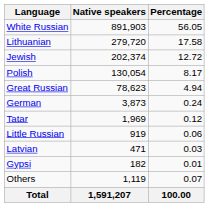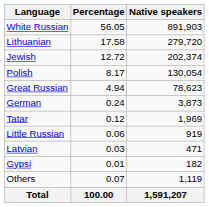 <table class="wikitable sortable">
 <tr>
 <th>Language</th>
+<th>Percentage</th>
 <th>Native speakers</th>
-<th>Percentage</th>
 </tr>
 <tr>
 <td><a href='#'>White Russian</a></td>
+<td align="right">56.05</td>
 <td align="right">891,903</td>
-<td align="right">56.05</td>
 </tr>
 <tr>
 <td><a href='#'>Lithuanian</a></td>
+<td align="right">17.58</td>
 <td align="right">279,720</td>
-<td align="right">17.58</td>
 </tr>
 <tr>
 <td><a href='#'>Jewish</a></td>
+<td align="right">12.72</td>
 <td align="right">202,374</td>
-<td align="right">12.72</td>
 </tr>
 <tr>
 <td><a href='#'>Polish</a></td>
+<td align="right">8.17</td>
 <td align="right">130,054</td>
-<td align="right">8.17</td>
 </tr>
 <tr>
 <td><a href='#'>Great Russian</a></td>
+<td align="right">4.94</td>
 <td align="right">78,623</td>
-<td align="right">4.94</td>
 </tr>
 <tr>
 <td><a href='#'>German</a></td>
+<td align="right">0.24</td>
 <td align="right">3,873</td>
-<td align="right">0.24</td>
 </tr>
 <tr>
 <td><a href='#'>Tatar</a></td>
+<td align="right">0.12</td>
 <td align="right">1,969</td>
-<td align="right">0.12</td>
 </tr>
 <tr>
 <td><a href='#'>Little Russian</a></td>
+<td align="right">0.06</td>
 <td align="right">919</td>
-<td align="right">0.06</td>
 </tr>
 <tr>
 <td><a href='#'>Latvian</a></td>
+<td align="right">0.03</td>
 <td align="right">471</td>
-<td align="right">0.03</td>
 </tr>
 <tr>
 <td><a href='#'>Gypsi</a></td>
+<td align="right">0.01</td>
 <td align="right">182</td>
-<td align="right">0.01</td>
 </tr>
 <tr>
 <td>Others</td>
+<td align="right">0.07</td>
 <td align="right">1,119</td>
-<td align="right">0.07</td>
 </tr>
 <tr>
 <th>Total</th>
+<th>100.00</th>
 <th>1,591,207</th>
-<th>100.00</th>
 </tr>
 </table>
